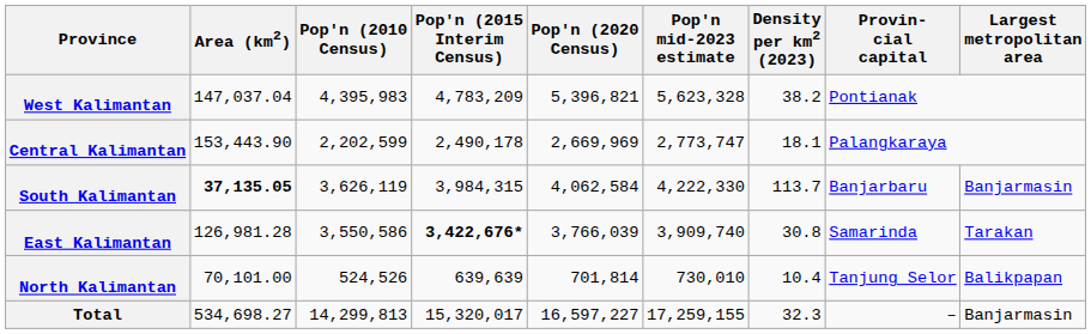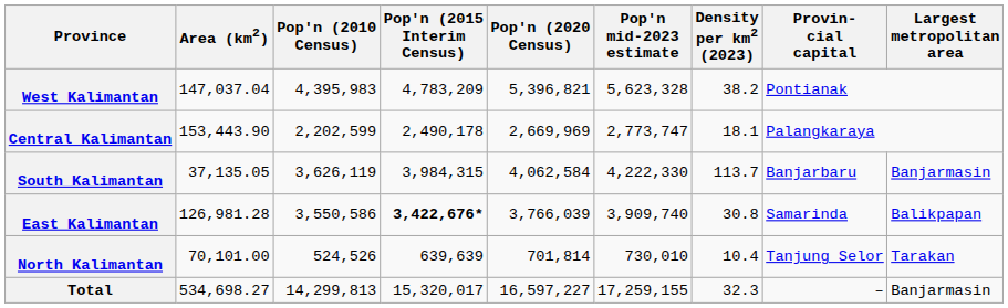 <table class="wikitable sortable"; margin:auto;">
 <tr>
 <th>Province</th>
 <th>Area (km<sup>2</sup>)</th>
 <th>Pop'n (2010 <br>Census)</th>
 <th>Pop'n (2015 <br>Interim<br>Census)</th>
 <th>Pop'n (2020 <br>Census)</th>
 <th>Pop'n <br>mid-2023 <br>estimate</th>
 <th>Density<br> per km<sup>2</sup><br>(2023)</th>
 <th>Provin-<br>cial<br>capital</th>
 <th>Largest<br>metropolitan<br>area</th>
 </tr>
 <tr style="text-align:right;">
 <th><br><a href='#'>West Kalimantan</a></th>
 <td>147,037.04</td>
 <td>4,395,983</td>
 <td>4,783,209</td>
 <td>5,396,821</td>
 <td>5,623,328</td>
 <td>38.2</td>
 <td colspan="2" align="left"><a href='#'>Pontianak</a></td>
 </tr>
 <tr style="text-align:right;">
 <th><br><a href='#'>Central Kalimantan</a></th>
 <td>153,443.90</td>
 <td>2,202,599</td>
 <td>2,490,178</td>
 <td>2,669,969</td>
 <td>2,773,747</td>
 <td>18.1</td>
 <td colspan="2" align="left"><a href='#'>Palangkaraya</a></td>
 </tr>
 <tr style="text-align:right;">
 <th><br><a href='#'>South Kalimantan</a></th>
-<td><strong>37,135.05</strong></td>
+<td>37,135.05</td>
 <td>3,626,119</td>
 <td>3,984,315</td>
 <td>4,062,584</td>
 <td>4,222,330</td>
 <td>113.7</td>
 <td align=left><a href='#'>Banjarbaru</a></td>
 <td align=left><a href='#'>Banjarmasin</a></td>
 </tr>
 <tr style="text-align:right;">
 <th><br><a href='#'>East Kalimantan</a></th>
 <td>126,981.28</td>
 <td>3,550,586</td>
 <td><strong>3,422,676*</strong></td>
 <td>3,766,039</td>
 <td>3,909,740</td>
 <td>30.8</td>
 <td align=left><a href='#'>Samarinda</a></td>
-<td align=left><a href='#'>Tarakan</a></td>
+<td align=left><a href='#'>Balikpapan</a></td>
 </tr>
 <tr style="text-align:right;">
 <th><br><a href='#'>North Kalimantan</a></th>
 <td>70,101.00</td>
 <td>524,526</td>
 <td>639,639</td>
 <td>701,814</td>
 <td>730,010</td>
 <td>10.4</td>
 <td align=left><a href='#'>Tanjung Selor</a></td>
-<td align=left><a href='#'>Balikpapan</a></td>
+<td align=left><a href='#'>Tarakan</a></td>
 </tr>
 <tr style="text-align:right;">
 <th>Total</th>
 <td>534,698.27</td>
 <td>14,299,813</td>
 <td>15,320,017</td>
 <td>16,597,227</td>
 <td>17,259,155</td>
 <td>32.3</td>
 <td>–</td>
 <td align=left>Banjarmasin</td>
 </tr>
 </table>
